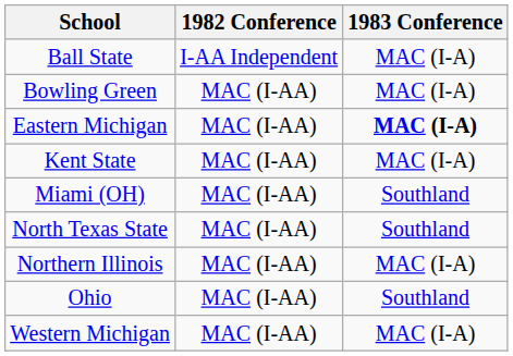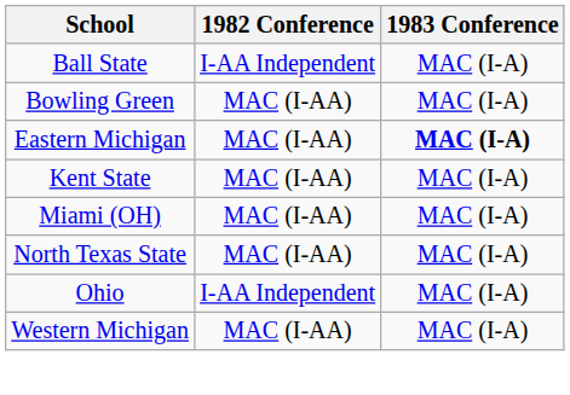 <table class="wikitable sortable">
 <tr>
 <th>School</th>
 <th>1982 Conference</th>
 <th>1983 Conference</th>
 </tr>
 <tr style="text-align:center;">
 <td><a href='#'>Ball State</a></td>
 <td><a href='#'>I-AA Independent</a></td>
 <td><a href='#'>MAC</a> (I-A)</td>
 </tr>
 <tr style="text-align:center;">
 <td><a href='#'>Bowling Green</a></td>
 <td><a href='#'>MAC</a> (I-AA)</td>
 <td><a href='#'>MAC</a> (I-A)</td>
 </tr>
 <tr style="text-align:center;">
 <td><a href='#'>Eastern Michigan</a></td>
 <td><a href='#'>MAC</a> (I-AA)</td>
 <td><strong><a href='#'>MAC</a> (I-A)</strong></td>
 </tr>
 <tr style="text-align:center;">
 <td><a href='#'>Kent State</a></td>
 <td><a href='#'>MAC</a> (I-AA)</td>
 <td><a href='#'>MAC</a> (I-A)</td>
 </tr>
 <tr style="text-align:center;">
 <td><a href='#'>Miami (OH)</a></td>
 <td><a href='#'>MAC</a> (I-AA)</td>
-<td><a href='#'>Southland</a></td>
+<td><a href='#'>MAC</a> (I-A)</td>
 </tr>
 <tr style="text-align:center;">
 <td><a href='#'>North Texas State</a></td>
-<td><a href='#'>MAC</a> (I-AA)</td>
-<td><a href='#'>Southland</a></td>
-</tr>
-<tr style="text-align:center;">
-<td><a href='#'>Northern Illinois</a></td>
 <td><a href='#'>MAC</a> (I-AA)</td>
 <td><a href='#'>MAC</a> (I-A)</td>
 </tr>
 <tr style="text-align:center;">
 <td><a href='#'>Ohio</a></td>
-<td><a href='#'>MAC</a> (I-AA)</td>
-<td><a href='#'>Southland</a></td>
+<td><a href='#'>I-AA Independent</a></td>
+<td><a href='#'>MAC</a> (I-A)</td>
 </tr>
 <tr style="text-align:center;">
 <td><a href='#'>Western Michigan</a></td>
 <td><a href='#'>MAC</a> (I-AA)</td>
 <td><a href='#'>MAC</a> (I-A)</td>
 </tr>
 </table>
